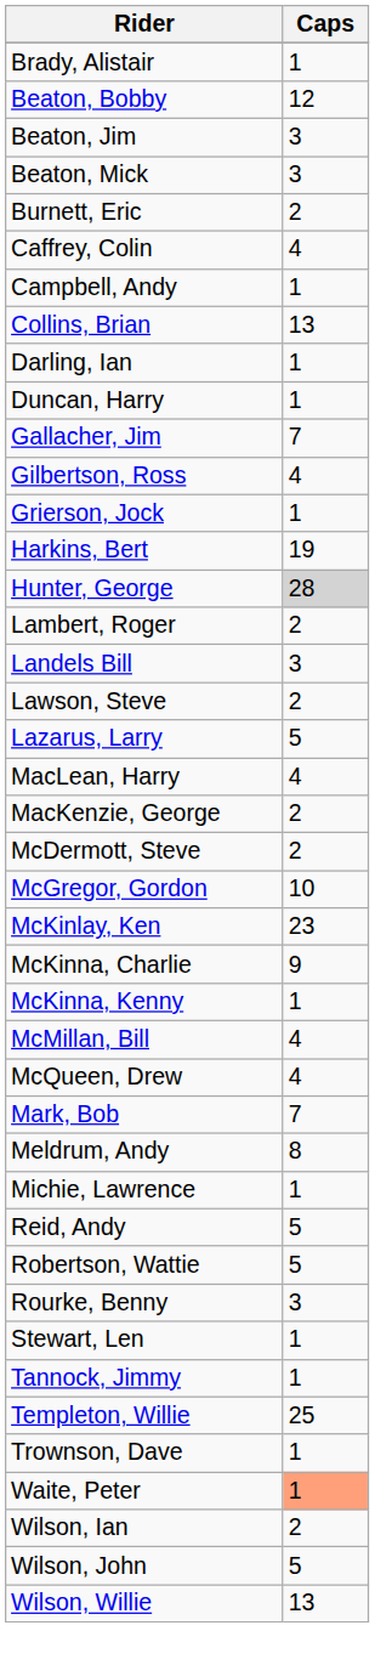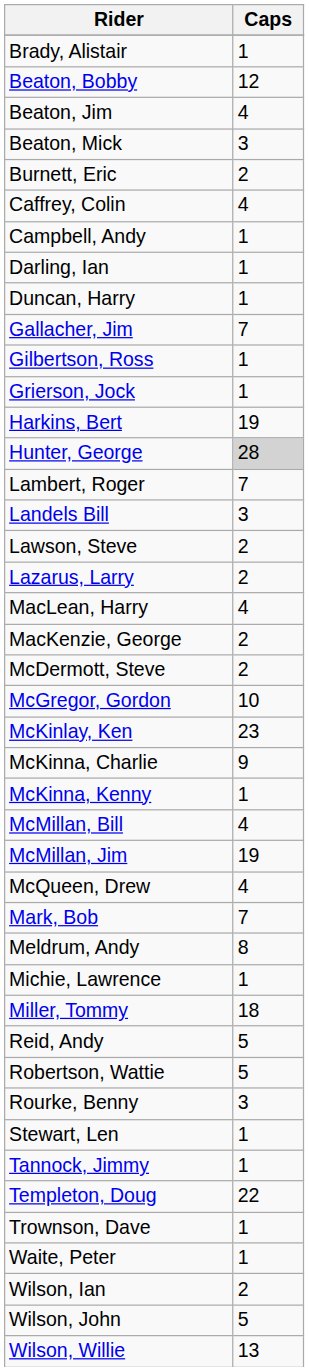 <table class="sortable wikitable">
 <tr>
 <th width="180">Rider</th>
 <th width="50">Caps</th>
 </tr>
 <tr>
 </tr>
 <tr>
 <td>Brady, Alistair</td>
 <td>1</td>
 </tr>
 <tr>
 <td><a href='#'>Beaton, Bobby</a></td>
 <td>12</td>
 </tr>
 <tr>
 <td>Beaton, Jim</td>
-<td>3</td>
+<td>4</td>
 </tr>
 <tr>
 <td>Beaton, Mick</td>
 <td>3</td>
 </tr>
 <tr>
 <td>Burnett, Eric</td>
 <td>2</td>
 </tr>
 <tr>
 <td>Caffrey, Colin</td>
 <td>4</td>
 </tr>
 <tr>
 <td>Campbell, Andy</td>
 <td>1</td>
 </tr>
 <tr>
-<td><a href='#'>Collins, Brian</a></td>
-<td>13</td>
-</tr>
-<tr>
 <td>Darling, Ian</td>
 <td>1</td>
 </tr>
 <tr>
 <td>Duncan, Harry</td>
 <td>1</td>
 </tr>
 <tr>
 <td><a href='#'>Gallacher, Jim</a></td>
 <td>7</td>
 </tr>
 <tr>
 <td><a href='#'>Gilbertson, Ross</a></td>
-<td>4</td>
+<td>1</td>
 </tr>
 <tr>
 <td><a href='#'>Grierson, Jock</a></td>
 <td>1</td>
 </tr>
 <tr>
 <td><a href='#'>Harkins, Bert</a></td>
 <td>19</td>
 </tr>
 <tr>
 <td><a href='#'>Hunter, George</a></td>
 <td style="background: lightgrey;">28</td>
 </tr>
 <tr>
 <td>Lambert, Roger</td>
-<td>2</td>
+<td>7</td>
 </tr>
 <tr>
 <td><a href='#'>Landels Bill</a></td>
 <td>3</td>
 </tr>
 <tr>
 <td>Lawson, Steve</td>
 <td>2</td>
 </tr>
 <tr>
 <td><a href='#'>Lazarus, Larry</a></td>
-<td>5</td>
+<td>2</td>
 </tr>
 <tr>
 <td>MacLean, Harry</td>
 <td>4</td>
 </tr>
 <tr>
 <td>MacKenzie, George</td>
 <td>2</td>
 </tr>
 <tr>
 <td>McDermott, Steve</td>
 <td>2</td>
 </tr>
 <tr>
 <td><a href='#'>McGregor, Gordon</a></td>
 <td>10</td>
 </tr>
 <tr>
 <td><a href='#'>McKinlay, Ken</a></td>
 <td>23</td>
 </tr>
 <tr>
 <td>McKinna, Charlie</td>
 <td>9</td>
 </tr>
 <tr>
 <td><a href='#'>McKinna, Kenny</a></td>
 <td>1</td>
 </tr>
 <tr>
 <td><a href='#'>McMillan, Bill</a></td>
 <td>4</td>
 </tr>
 <tr>
+<td><a href='#'>McMillan, Jim</a></td>
+<td>19</td>
+</tr>
+<tr>
 <td>McQueen, Drew</td>
 <td>4</td>
 </tr>
 <tr>
 <td><a href='#'>Mark, Bob</a></td>
 <td>7</td>
 </tr>
 <tr>
 <td>Meldrum, Andy</td>
 <td>8</td>
 </tr>
 <tr>
 <td>Michie, Lawrence</td>
 <td>1</td>
+</tr>
+<tr>
+<td><a href='#'>Miller, Tommy</a></td>
+<td>18</td>
 </tr>
 <tr>
 <td>Reid, Andy</td>
 <td>5</td>
 </tr>
 <tr>
 <td>Robertson, Wattie</td>
 <td>5</td>
 </tr>
 <tr>
 <td Benny Rourke>Rourke, Benny</td>
 <td>3</td>
 </tr>
 <tr>
 <td>Stewart, Len</td>
 <td>1</td>
 </tr>
 <tr>
 <td><a href='#'>Tannock, Jimmy</a></td>
 <td>1</td>
 </tr>
 <tr>
-<td><a href='#'>Templeton, Willie</a></td>
-<td>25</td>
+<td><a href='#'>Templeton, Doug</a></td>
+<td>22</td>
 </tr>
 <tr>
 <td>Trownson, Dave</td>
 <td>1</td>
 </tr>
 <tr>
 <td>Waite, Peter</td>
-<td style="background: lightsalmon;">1</td>
+<td>1</td>
 </tr>
 <tr>
 <td>Wilson, Ian</td>
 <td>2</td>
 </tr>
 <tr>
 <td>Wilson, John</td>
 <td>5</td>
 </tr>
 <tr>
 <td><a href='#'>Wilson, Willie</a></td>
 <td>13</td>
 </tr>
 </table>
